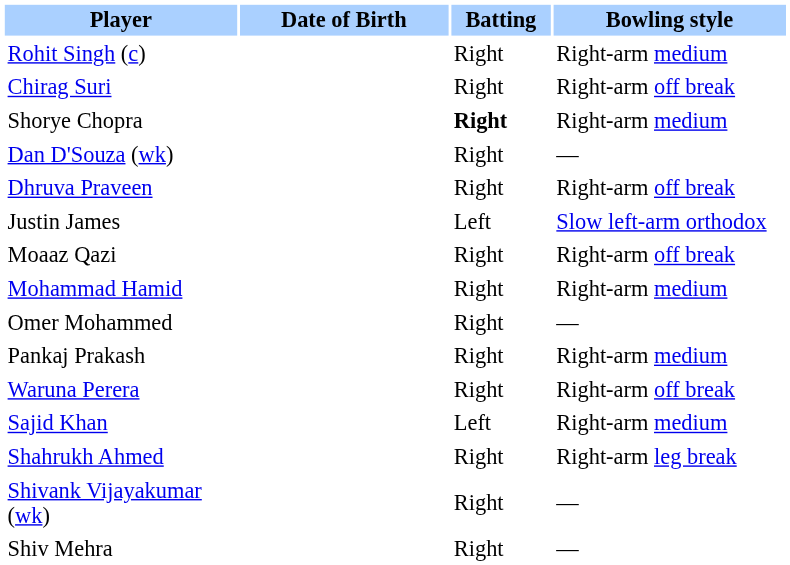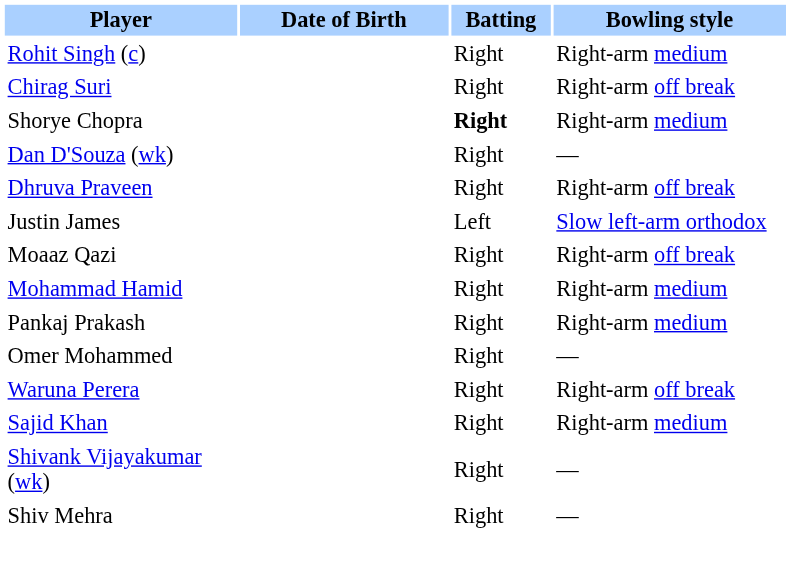 <table border="0" cellspacing="2" cellpadding="2" style="width:90%;">
 <tr style="background:#aad0ff;">
 <th width=20%>Player</th>
 <th width=18%>Date of Birth</th>
 <th width=6%>Batting</th>
 <th width=20%>Bowling style</th>
 </tr>
 <tr>
 <td><a href='#'>Rohit Singh</a> (<a href='#'>c</a>)</td>
 <td></td>
 <td>Right</td>
 <td>Right-arm <a href='#'>medium</a></td>
 </tr>
 <tr>
 <td><a href='#'>Chirag Suri</a></td>
 <td></td>
 <td>Right</td>
 <td>Right-arm <a href='#'>off break</a></td>
 </tr>
 <tr>
 <td>Shorye Chopra</td>
 <td></td>
 <td><strong>Right</strong></td>
 <td>Right-arm <a href='#'>medium</a></td>
 </tr>
 <tr>
 <td><a href='#'>Dan D'Souza</a> (<a href='#'>wk</a>)</td>
 <td></td>
 <td>Right</td>
 <td>—</td>
 </tr>
 <tr>
 <td><a href='#'>Dhruva Praveen</a></td>
 <td></td>
 <td>Right</td>
 <td>Right-arm <a href='#'>off break</a></td>
 </tr>
 <tr>
 <td>Justin James</td>
 <td></td>
 <td>Left</td>
 <td><a href='#'>Slow left-arm orthodox</a></td>
 </tr>
 <tr>
 <td>Moaaz Qazi</td>
 <td></td>
 <td>Right</td>
 <td>Right-arm <a href='#'>off break</a></td>
 </tr>
 <tr>
 <td><a href='#'>Mohammad Hamid</a></td>
 <td></td>
 <td>Right</td>
 <td>Right-arm <a href='#'>medium</a></td>
 </tr>
 <tr>
+<td>Pankaj Prakash</td>
+<td></td>
+<td>Right</td>
+<td>Right-arm <a href='#'>medium</a></td>
+</tr>
+<tr>
 <td>Omer Mohammed</td>
 <td></td>
 <td>Right</td>
 <td>—</td>
-</tr>
-<tr>
-<td>Pankaj Prakash</td>
-<td></td>
-<td>Right</td>
-<td>Right-arm <a href='#'>medium</a></td>
 </tr>
 <tr>
 <td><a href='#'>Waruna Perera</a></td>
 <td></td>
 <td>Right</td>
 <td>Right-arm <a href='#'>off break</a></td>
 </tr>
 <tr>
 <td><a href='#'>Sajid Khan</a></td>
 <td></td>
-<td>Left</td>
+<td>Right</td>
 <td>Right-arm <a href='#'>medium</a></td>
-</tr>
-<tr>
-<td><a href='#'>Shahrukh Ahmed</a></td>
-<td></td>
-<td>Right</td>
-<td>Right-arm <a href='#'>leg break</a></td>
 </tr>
 <tr>
 <td><a href='#'>Shivank Vijayakumar</a> (<a href='#'>wk</a>)</td>
 <td></td>
 <td>Right</td>
 <td>—</td>
 </tr>
 <tr>
 <td>Shiv Mehra</td>
 <td></td>
 <td>Right</td>
 <td>—</td>
 </tr>
 </table>
